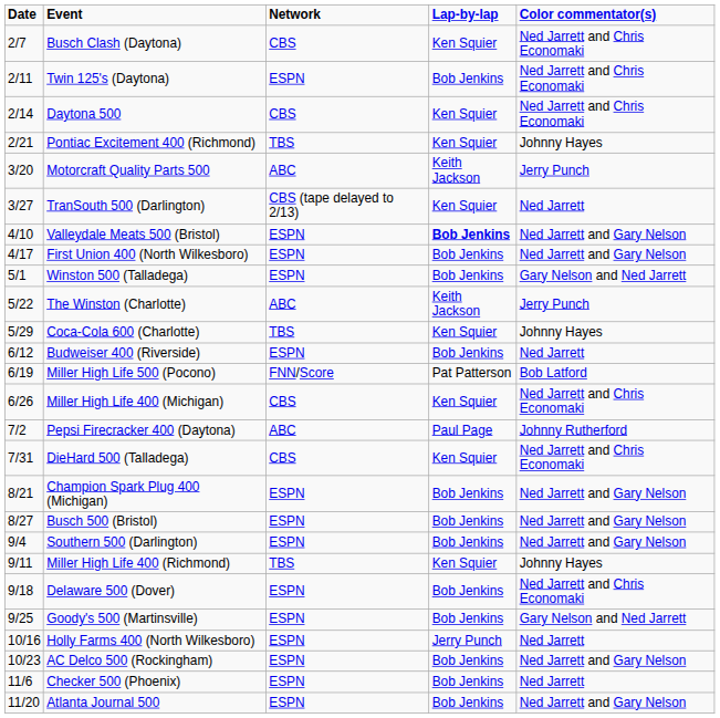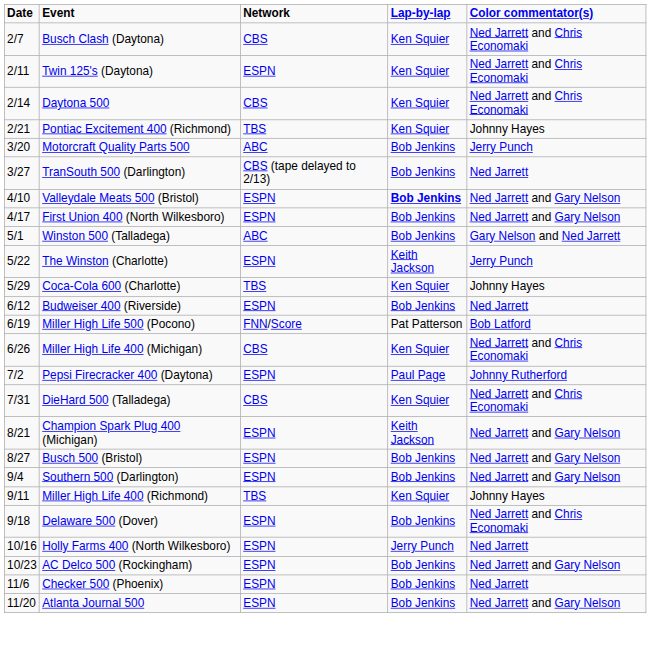 <table class=wikitable>
 <tr>
 <td><strong>Date</strong></td>
 <td><strong>Event</strong></td>
 <td><strong>Network</strong></td>
 <td><strong><a href='#'>Lap-by-lap</a></strong></td>
 <td><strong><a href='#'>Color commentator(s)</a></strong></td>
 </tr>
 <tr>
 <td>2/7</td>
 <td><a href='#'>Busch Clash</a> (Daytona)</td>
 <td><a href='#'>CBS</a></td>
 <td><a href='#'>Ken Squier</a></td>
 <td><a href='#'>Ned Jarrett</a> and <a href='#'>Chris Economaki</a></td>
 </tr>
 <tr>
 <td>2/11</td>
 <td><a href='#'>Twin 125's</a> (Daytona)</td>
 <td><a href='#'>ESPN</a></td>
-<td><a href='#'>Bob Jenkins</a></td>
+<td><a href='#'>Ken Squier</a></td>
 <td><a href='#'>Ned Jarrett</a> and <a href='#'>Chris Economaki</a></td>
 </tr>
 <tr>
 <td>2/14</td>
 <td><a href='#'>Daytona 500</a></td>
 <td><a href='#'>CBS</a></td>
 <td><a href='#'>Ken Squier</a></td>
 <td><a href='#'>Ned Jarrett</a> and <a href='#'>Chris Economaki</a></td>
 </tr>
 <tr>
 <td>2/21</td>
 <td><a href='#'>Pontiac Excitement 400</a> (Richmond)</td>
 <td><a href='#'>TBS</a></td>
 <td><a href='#'>Ken Squier</a></td>
 <td>Johnny Hayes</td>
 </tr>
 <tr>
 <td>3/20</td>
 <td><a href='#'>Motorcraft Quality Parts 500</a></td>
 <td><a href='#'>ABC</a></td>
-<td><a href='#'>Keith Jackson</a></td>
+<td><a href='#'>Bob Jenkins</a></td>
 <td><a href='#'>Jerry Punch</a></td>
 </tr>
 <tr>
 <td>3/27</td>
 <td><a href='#'>TranSouth 500</a> (Darlington)</td>
 <td><a href='#'>CBS</a> (tape delayed to 2/13)</td>
-<td><a href='#'>Ken Squier</a></td>
+<td><a href='#'>Bob Jenkins</a></td>
 <td><a href='#'>Ned Jarrett</a></td>
 </tr>
 <tr>
 <td>4/10</td>
 <td><a href='#'>Valleydale Meats 500</a> (Bristol)</td>
 <td><a href='#'>ESPN</a></td>
 <td><strong><a href='#'>Bob Jenkins</a></strong></td>
 <td><a href='#'>Ned Jarrett</a> and <a href='#'>Gary Nelson</a></td>
 </tr>
 <tr>
 <td>4/17</td>
 <td><a href='#'>First Union 400</a> (North Wilkesboro)</td>
 <td><a href='#'>ESPN</a></td>
 <td><a href='#'>Bob Jenkins</a></td>
 <td><a href='#'>Ned Jarrett</a> and <a href='#'>Gary Nelson</a></td>
 </tr>
 <tr>
 <td>5/1</td>
 <td><a href='#'>Winston 500</a> (Talladega)</td>
-<td><a href='#'>ESPN</a></td>
+<td><a href='#'>ABC</a></td>
 <td><a href='#'>Bob Jenkins</a></td>
 <td><a href='#'>Gary Nelson</a> and <a href='#'>Ned Jarrett</a></td>
 </tr>
 <tr>
 <td>5/22</td>
 <td><a href='#'>The Winston</a> (Charlotte)</td>
-<td><a href='#'>ABC</a></td>
+<td><a href='#'>ESPN</a></td>
 <td><a href='#'>Keith Jackson</a></td>
 <td><a href='#'>Jerry Punch</a></td>
 </tr>
 <tr>
 <td>5/29</td>
 <td><a href='#'>Coca-Cola 600</a> (Charlotte)</td>
 <td><a href='#'>TBS</a></td>
 <td><a href='#'>Ken Squier</a></td>
 <td>Johnny Hayes</td>
 </tr>
 <tr>
 <td>6/12</td>
 <td><a href='#'>Budweiser 400</a> (Riverside)</td>
 <td><a href='#'>ESPN</a></td>
 <td><a href='#'>Bob Jenkins</a></td>
 <td><a href='#'>Ned Jarrett</a></td>
 </tr>
 <tr>
 <td>6/19</td>
 <td><a href='#'>Miller High Life 500</a> (Pocono)</td>
 <td><a href='#'>FNN</a>/<a href='#'>Score</a></td>
 <td>Pat Patterson</td>
 <td><a href='#'>Bob Latford</a></td>
 </tr>
 <tr>
 <td>6/26</td>
 <td><a href='#'>Miller High Life 400</a> (Michigan)</td>
 <td><a href='#'>CBS</a></td>
 <td><a href='#'>Ken Squier</a></td>
 <td><a href='#'>Ned Jarrett</a> and <a href='#'>Chris Economaki</a></td>
 </tr>
 <tr>
 <td>7/2</td>
 <td><a href='#'>Pepsi Firecracker 400</a> (Daytona)</td>
-<td><a href='#'>ABC</a></td>
+<td><a href='#'>ESPN</a></td>
 <td><a href='#'>Paul Page</a></td>
 <td><a href='#'>Johnny Rutherford</a></td>
 </tr>
 <tr>
 <td>7/31</td>
 <td><a href='#'>DieHard 500</a> (Talladega)</td>
 <td><a href='#'>CBS</a></td>
 <td><a href='#'>Ken Squier</a></td>
 <td><a href='#'>Ned Jarrett</a> and <a href='#'>Chris Economaki</a></td>
 </tr>
 <tr>
 <td>8/21</td>
 <td><a href='#'>Champion Spark Plug 400</a> (Michigan)</td>
 <td><a href='#'>ESPN</a></td>
-<td><a href='#'>Bob Jenkins</a></td>
+<td><a href='#'>Keith Jackson</a></td>
 <td><a href='#'>Ned Jarrett</a> and <a href='#'>Gary Nelson</a></td>
 </tr>
 <tr>
 <td>8/27</td>
 <td><a href='#'>Busch 500</a> (Bristol)</td>
 <td><a href='#'>ESPN</a></td>
 <td><a href='#'>Bob Jenkins</a></td>
 <td><a href='#'>Ned Jarrett</a> and <a href='#'>Gary Nelson</a></td>
 </tr>
 <tr>
 <td>9/4</td>
 <td><a href='#'>Southern 500</a> (Darlington)</td>
 <td><a href='#'>ESPN</a></td>
 <td><a href='#'>Bob Jenkins</a></td>
 <td><a href='#'>Ned Jarrett</a> and <a href='#'>Gary Nelson</a></td>
 </tr>
 <tr>
 <td>9/11</td>
 <td><a href='#'>Miller High Life 400</a> (Richmond)</td>
 <td><a href='#'>TBS</a></td>
 <td><a href='#'>Ken Squier</a></td>
 <td>Johnny Hayes</td>
 </tr>
 <tr>
 <td>9/18</td>
 <td><a href='#'>Delaware 500</a> (Dover)</td>
 <td><a href='#'>ESPN</a></td>
 <td><a href='#'>Bob Jenkins</a></td>
 <td><a href='#'>Ned Jarrett</a> and <a href='#'>Chris Economaki</a></td>
 </tr>
 <tr>
-<td>9/25</td>
-<td><a href='#'>Goody's 500</a> (Martinsville)</td>
-<td><a href='#'>ESPN</a></td>
-<td><a href='#'>Bob Jenkins</a></td>
-<td><a href='#'>Gary Nelson</a> and <a href='#'>Ned Jarrett</a></td>
-</tr>
-<tr>
 <td>10/16</td>
 <td><a href='#'>Holly Farms 400</a> (North Wilkesboro)</td>
 <td><a href='#'>ESPN</a></td>
 <td><a href='#'>Jerry Punch</a></td>
 <td><a href='#'>Ned Jarrett</a></td>
 </tr>
 <tr>
 <td>10/23</td>
 <td><a href='#'>AC Delco 500</a> (Rockingham)</td>
 <td><a href='#'>ESPN</a></td>
 <td><a href='#'>Bob Jenkins</a></td>
 <td><a href='#'>Ned Jarrett</a> and <a href='#'>Gary Nelson</a></td>
 </tr>
 <tr>
 <td>11/6</td>
 <td><a href='#'>Checker 500</a> (Phoenix)</td>
 <td><a href='#'>ESPN</a></td>
 <td><a href='#'>Bob Jenkins</a></td>
 <td><a href='#'>Ned Jarrett</a></td>
 </tr>
 <tr>
 <td>11/20</td>
 <td><a href='#'>Atlanta Journal 500</a></td>
 <td><a href='#'>ESPN</a></td>
 <td><a href='#'>Bob Jenkins</a></td>
 <td><a href='#'>Ned Jarrett</a> and <a href='#'>Gary Nelson</a></td>
 </tr>
 </table>
